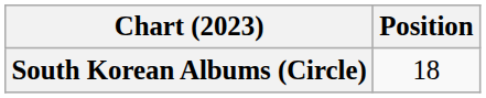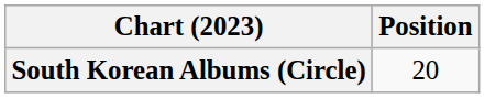 <table class="wikitable plainrowheaders sortable" style="text-align:center">
 <tr>
 <th scope="col">Chart (2023)</th>
 <th scope="col">Position</th>
 </tr>
 <tr>
 <th scope="row">South Korean Albums (Circle)</th>
-<td>18</td>
+<td>20</td>
 </tr>
 </table>
